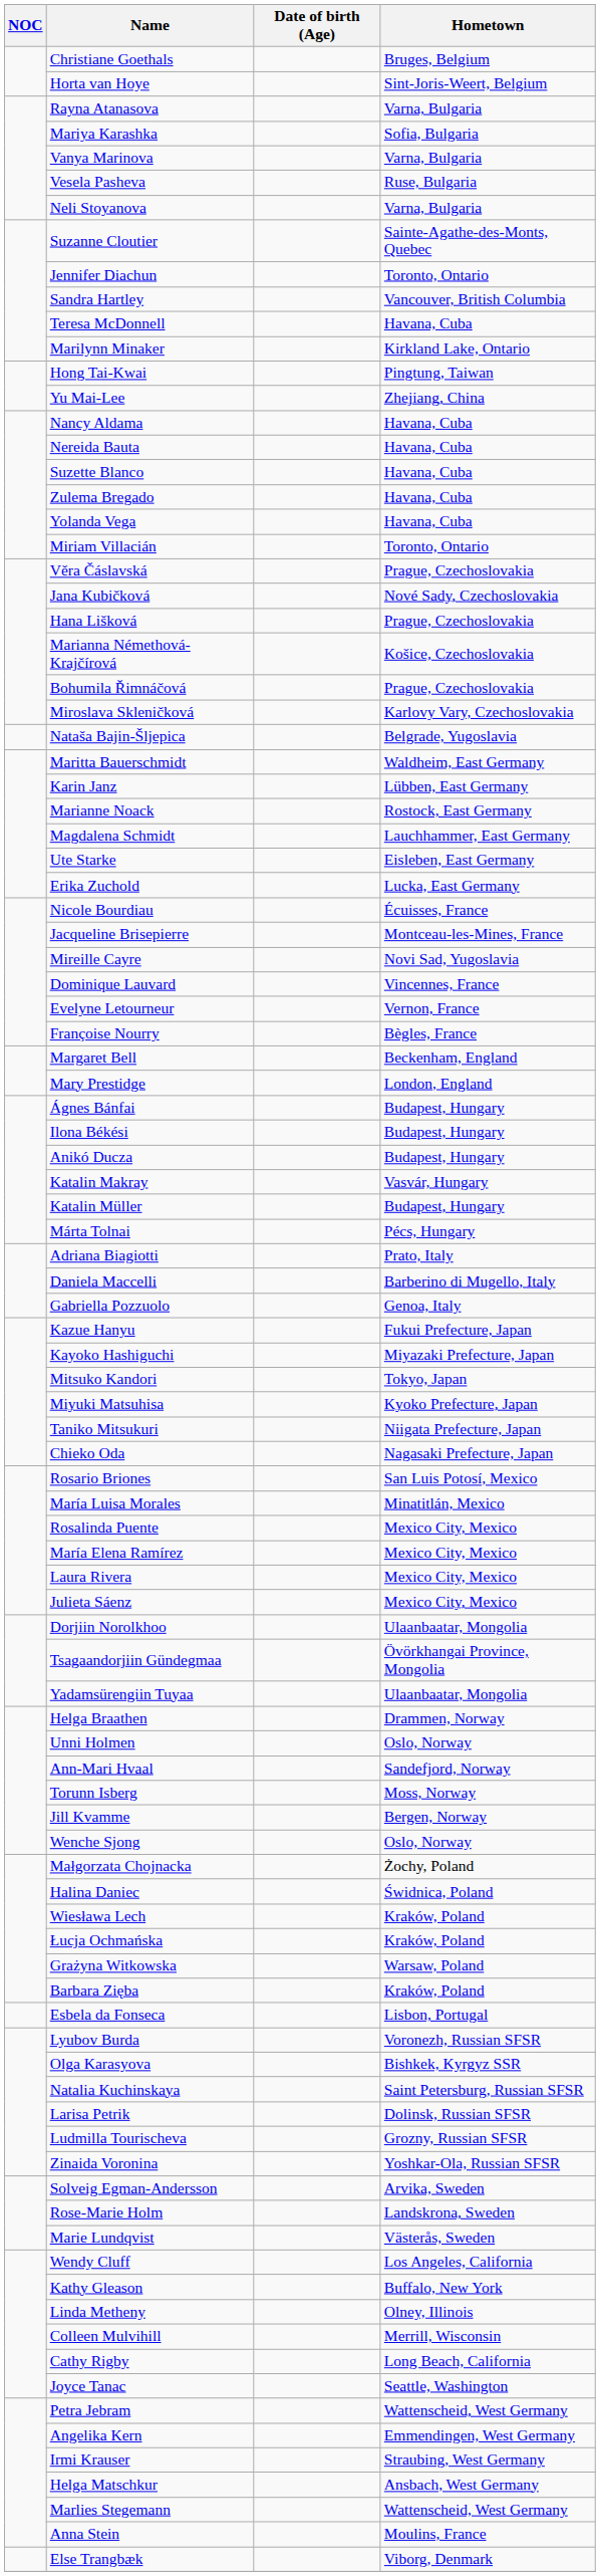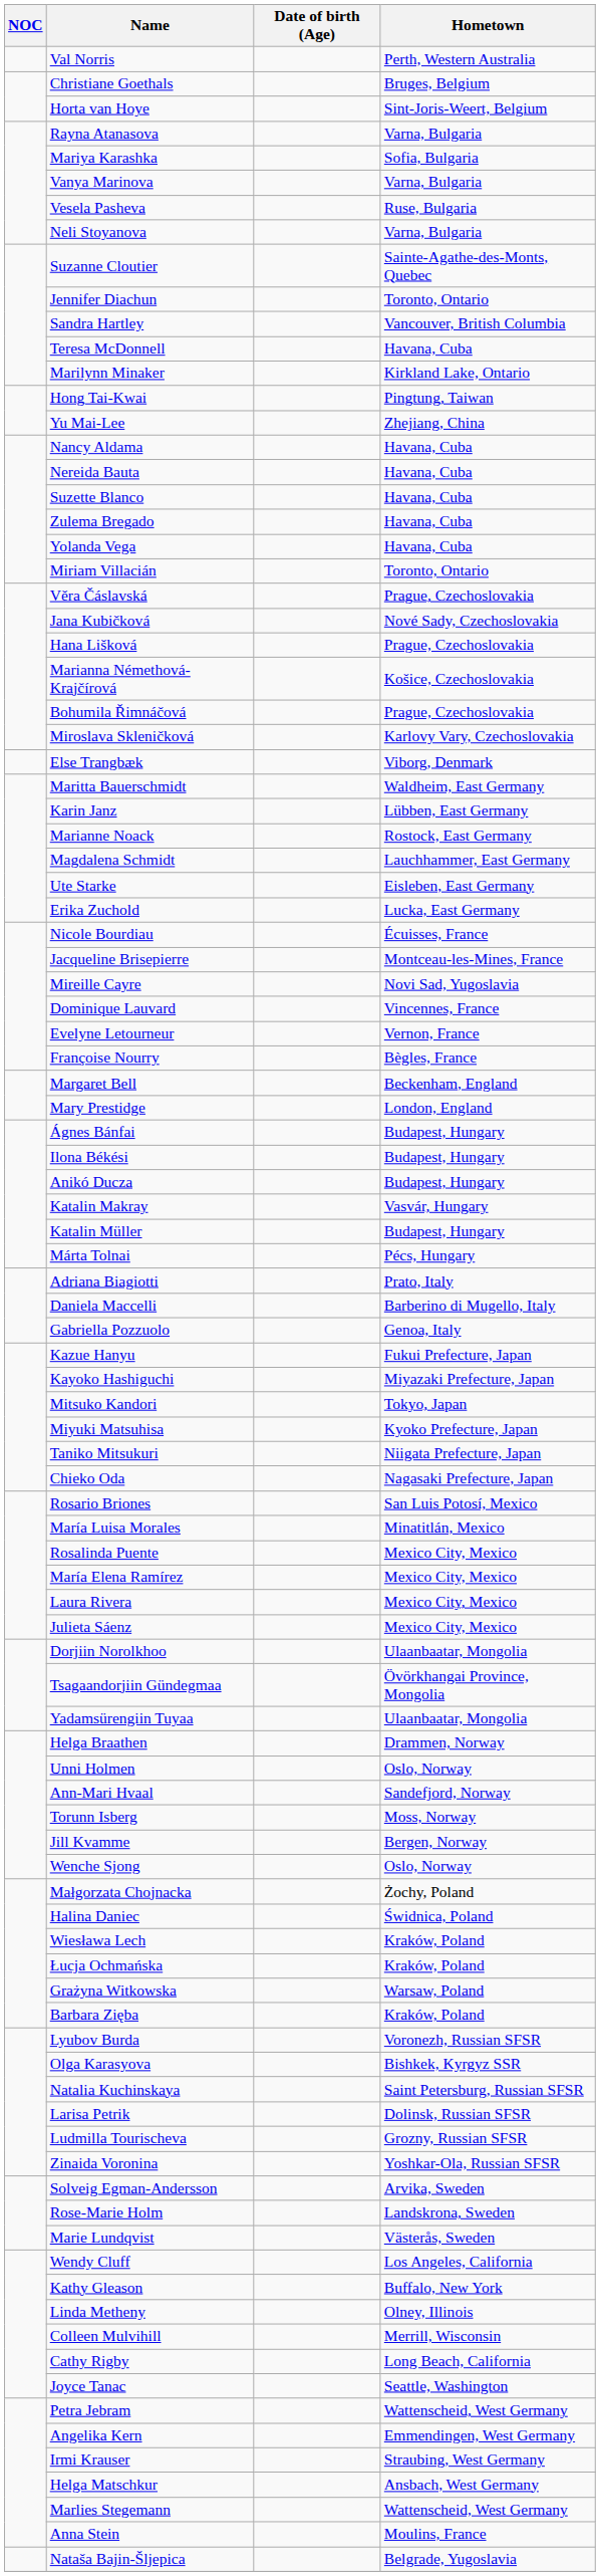 <table class="wikitable sortable">
 <tr>
 <th><a href='#'>NOC</a></th>
 <th>Name</th>
 <th>Date of birth (Age)</th>
 <th>Hometown</th>
+</tr>
+<tr>
+<td></td>
+<td><a href='#'>Val Norris</a></td>
+<td></td>
+<td><a href='#'>Perth, Western Australia</a></td>
 </tr>
 <tr>
 <td rowspan="2"></td>
 <td><a href='#'>Christiane Goethals</a></td>
 <td></td>
 <td><a href='#'>Bruges, Belgium</a></td>
 </tr>
 <tr>
 <td><a href='#'>Horta van Hoye</a></td>
 <td></td>
 <td><a href='#'>Sint-Joris-Weert, Belgium</a></td>
 </tr>
 <tr>
 <td rowspan="5"></td>
 <td><a href='#'>Rayna Atanasova</a></td>
 <td></td>
 <td><a href='#'>Varna, Bulgaria</a></td>
 </tr>
 <tr>
 <td><a href='#'>Mariya Karashka</a></td>
 <td></td>
 <td><a href='#'>Sofia, Bulgaria</a></td>
 </tr>
 <tr>
 <td><a href='#'>Vanya Marinova</a></td>
 <td></td>
 <td><a href='#'>Varna, Bulgaria</a></td>
 </tr>
 <tr>
 <td><a href='#'>Vesela Pasheva</a></td>
 <td></td>
 <td><a href='#'>Ruse, Bulgaria</a></td>
 </tr>
 <tr>
 <td><a href='#'>Neli Stoyanova</a></td>
 <td></td>
 <td><a href='#'>Varna, Bulgaria</a></td>
 </tr>
 <tr>
 <td rowspan="5"></td>
 <td><a href='#'>Suzanne Cloutier</a></td>
 <td></td>
 <td><a href='#'>Sainte-Agathe-des-Monts, Quebec</a></td>
 </tr>
 <tr>
 <td><a href='#'>Jennifer Diachun</a></td>
 <td></td>
 <td><a href='#'>Toronto, Ontario</a></td>
 </tr>
 <tr>
 <td><a href='#'>Sandra Hartley</a></td>
 <td></td>
 <td><a href='#'>Vancouver, British Columbia</a></td>
 </tr>
 <tr>
 <td><a href='#'>Teresa McDonnell</a></td>
 <td></td>
 <td><a href='#'>Havana, Cuba</a></td>
 </tr>
 <tr>
 <td><a href='#'>Marilynn Minaker</a></td>
 <td></td>
 <td><a href='#'>Kirkland Lake, Ontario</a></td>
 </tr>
 <tr>
 <td rowspan="2"></td>
 <td><a href='#'>Hong Tai-Kwai</a></td>
 <td></td>
 <td><a href='#'>Pingtung, Taiwan</a></td>
 </tr>
 <tr>
 <td><a href='#'>Yu Mai-Lee</a></td>
 <td></td>
 <td><a href='#'>Zhejiang, China</a></td>
 </tr>
 <tr>
 <td rowspan="6"></td>
 <td><a href='#'>Nancy Aldama</a></td>
 <td></td>
 <td><a href='#'>Havana, Cuba</a></td>
 </tr>
 <tr>
 <td><a href='#'>Nereida Bauta</a></td>
 <td></td>
 <td><a href='#'>Havana, Cuba</a></td>
 </tr>
 <tr>
 <td><a href='#'>Suzette Blanco</a></td>
 <td></td>
 <td><a href='#'>Havana, Cuba</a></td>
 </tr>
 <tr>
 <td><a href='#'>Zulema Bregado</a></td>
 <td></td>
 <td><a href='#'>Havana, Cuba</a></td>
 </tr>
 <tr>
 <td><a href='#'>Yolanda Vega</a></td>
 <td></td>
 <td><a href='#'>Havana, Cuba</a></td>
 </tr>
 <tr>
 <td><a href='#'>Miriam Villacián</a></td>
 <td></td>
 <td><a href='#'>Toronto, Ontario</a></td>
 </tr>
 <tr>
 <td rowspan="6"></td>
 <td><a href='#'>Věra Čáslavská</a></td>
 <td></td>
 <td><a href='#'>Prague, Czechoslovakia</a></td>
 </tr>
 <tr>
 <td><a href='#'>Jana Kubičková</a></td>
 <td></td>
 <td><a href='#'>Nové Sady, Czechoslovakia</a></td>
 </tr>
 <tr>
 <td><a href='#'>Hana Lišková</a></td>
 <td></td>
 <td><a href='#'>Prague, Czechoslovakia</a></td>
 </tr>
 <tr>
 <td><a href='#'>Marianna Némethová-Krajčírová</a></td>
 <td></td>
 <td><a href='#'>Košice, Czechoslovakia</a></td>
 </tr>
 <tr>
 <td><a href='#'>Bohumila Řimnáčová</a></td>
 <td></td>
 <td><a href='#'>Prague, Czechoslovakia</a></td>
 </tr>
 <tr>
 <td><a href='#'>Miroslava Skleničková</a></td>
 <td></td>
 <td><a href='#'>Karlovy Vary, Czechoslovakia</a></td>
 </tr>
 <tr>
 <td></td>
-<td><a href='#'>Nataša Bajin-Šljepica</a></td>
+<td><a href='#'>Else Trangbæk</a></td>
 <td></td>
-<td><a href='#'>Belgrade, Yugoslavia</a></td>
+<td><a href='#'>Viborg, Denmark</a></td>
 </tr>
 <tr>
 <td rowspan="6"></td>
 <td><a href='#'>Maritta Bauerschmidt</a></td>
 <td></td>
 <td><a href='#'>Waldheim, East Germany</a></td>
 </tr>
 <tr>
 <td><a href='#'>Karin Janz</a></td>
 <td></td>
 <td><a href='#'>Lübben, East Germany</a></td>
 </tr>
 <tr>
 <td><a href='#'>Marianne Noack</a></td>
 <td></td>
 <td><a href='#'>Rostock, East Germany</a></td>
 </tr>
 <tr>
 <td><a href='#'>Magdalena Schmidt</a></td>
 <td></td>
 <td><a href='#'>Lauchhammer, East Germany</a></td>
 </tr>
 <tr>
 <td><a href='#'>Ute Starke</a></td>
 <td></td>
 <td><a href='#'>Eisleben, East Germany</a></td>
 </tr>
 <tr>
 <td><a href='#'>Erika Zuchold</a></td>
 <td></td>
 <td><a href='#'>Lucka, East Germany</a></td>
 </tr>
 <tr>
 <td rowspan="6"></td>
 <td><a href='#'>Nicole Bourdiau</a></td>
 <td></td>
 <td><a href='#'>Écuisses, France</a></td>
 </tr>
 <tr>
 <td><a href='#'>Jacqueline Brisepierre</a></td>
 <td></td>
 <td><a href='#'>Montceau-les-Mines, France</a></td>
 </tr>
 <tr>
 <td><a href='#'>Mireille Cayre</a></td>
 <td></td>
 <td><a href='#'>Novi Sad, Yugoslavia</a></td>
 </tr>
 <tr>
 <td><a href='#'>Dominique Lauvard</a></td>
 <td></td>
 <td><a href='#'>Vincennes, France</a></td>
 </tr>
 <tr>
 <td><a href='#'>Evelyne Letourneur</a></td>
 <td></td>
 <td><a href='#'>Vernon, France</a></td>
 </tr>
 <tr>
 <td><a href='#'>Françoise Nourry</a></td>
 <td></td>
 <td><a href='#'>Bègles, France</a></td>
 </tr>
 <tr>
 <td rowspan="2"></td>
 <td><a href='#'>Margaret Bell</a></td>
 <td></td>
 <td><a href='#'>Beckenham, England</a></td>
 </tr>
 <tr>
 <td><a href='#'>Mary Prestidge</a></td>
 <td></td>
 <td><a href='#'>London, England</a></td>
 </tr>
 <tr>
 <td rowspan="6"></td>
 <td><a href='#'>Ágnes Bánfai</a></td>
 <td></td>
 <td><a href='#'>Budapest, Hungary</a></td>
 </tr>
 <tr>
 <td><a href='#'>Ilona Békési</a></td>
 <td></td>
 <td><a href='#'>Budapest, Hungary</a></td>
 </tr>
 <tr>
 <td><a href='#'>Anikó Ducza</a></td>
 <td></td>
 <td><a href='#'>Budapest, Hungary</a></td>
 </tr>
 <tr>
 <td><a href='#'>Katalin Makray</a></td>
 <td></td>
 <td><a href='#'>Vasvár, Hungary</a></td>
 </tr>
 <tr>
 <td><a href='#'>Katalin Müller</a></td>
 <td></td>
 <td><a href='#'>Budapest, Hungary</a></td>
 </tr>
 <tr>
 <td><a href='#'>Márta Tolnai</a></td>
 <td></td>
 <td><a href='#'>Pécs, Hungary</a></td>
 </tr>
 <tr>
 <td rowspan="3"></td>
 <td><a href='#'>Adriana Biagiotti</a></td>
 <td></td>
 <td><a href='#'>Prato, Italy</a></td>
 </tr>
 <tr>
 <td><a href='#'>Daniela Maccelli</a></td>
 <td></td>
 <td><a href='#'>Barberino di Mugello, Italy</a></td>
 </tr>
 <tr>
 <td><a href='#'>Gabriella Pozzuolo</a></td>
 <td></td>
 <td><a href='#'>Genoa, Italy</a></td>
 </tr>
 <tr>
 <td rowspan="6"></td>
 <td><a href='#'>Kazue Hanyu</a></td>
 <td></td>
 <td><a href='#'>Fukui Prefecture, Japan</a></td>
 </tr>
 <tr>
 <td><a href='#'>Kayoko Hashiguchi</a></td>
 <td></td>
 <td><a href='#'>Miyazaki Prefecture, Japan</a></td>
 </tr>
 <tr>
 <td><a href='#'>Mitsuko Kandori</a></td>
 <td></td>
 <td><a href='#'>Tokyo, Japan</a></td>
 </tr>
 <tr>
 <td><a href='#'>Miyuki Matsuhisa</a></td>
 <td></td>
 <td><a href='#'>Kyoko Prefecture, Japan</a></td>
 </tr>
 <tr>
 <td><a href='#'>Taniko Mitsukuri</a></td>
 <td></td>
 <td><a href='#'>Niigata Prefecture, Japan</a></td>
 </tr>
 <tr>
 <td><a href='#'>Chieko Oda</a></td>
 <td></td>
 <td><a href='#'>Nagasaki Prefecture, Japan</a></td>
 </tr>
 <tr>
 <td rowspan="6"></td>
 <td><a href='#'>Rosario Briones</a></td>
 <td></td>
 <td><a href='#'>San Luis Potosí, Mexico</a></td>
 </tr>
 <tr>
 <td><a href='#'>María Luisa Morales</a></td>
 <td></td>
 <td><a href='#'>Minatitlán, Mexico</a></td>
 </tr>
 <tr>
 <td><a href='#'>Rosalinda Puente</a></td>
 <td></td>
 <td><a href='#'>Mexico City, Mexico</a></td>
 </tr>
 <tr>
 <td><a href='#'>María Elena Ramírez</a></td>
 <td></td>
 <td><a href='#'>Mexico City, Mexico</a></td>
 </tr>
 <tr>
 <td><a href='#'>Laura Rivera</a></td>
 <td></td>
 <td><a href='#'>Mexico City, Mexico</a></td>
 </tr>
 <tr>
 <td><a href='#'>Julieta Sáenz</a></td>
 <td></td>
 <td><a href='#'>Mexico City, Mexico</a></td>
 </tr>
 <tr>
 <td rowspan="3"></td>
 <td><a href='#'>Dorjiin Norolkhoo</a></td>
 <td></td>
 <td><a href='#'>Ulaanbaatar, Mongolia</a></td>
 </tr>
 <tr>
 <td><a href='#'>Tsagaandorjiin Gündegmaa</a></td>
 <td></td>
 <td><a href='#'>Övörkhangai Province, Mongolia</a></td>
 </tr>
 <tr>
 <td><a href='#'>Yadamsürengiin Tuyaa</a></td>
 <td></td>
 <td><a href='#'>Ulaanbaatar, Mongolia</a></td>
 </tr>
 <tr>
 <td rowspan="6"></td>
 <td><a href='#'>Helga Braathen</a></td>
 <td></td>
 <td><a href='#'>Drammen, Norway</a></td>
 </tr>
 <tr>
 <td><a href='#'>Unni Holmen</a></td>
 <td></td>
 <td><a href='#'>Oslo, Norway</a></td>
 </tr>
 <tr>
 <td><a href='#'>Ann-Mari Hvaal</a></td>
 <td></td>
 <td><a href='#'>Sandefjord, Norway</a></td>
 </tr>
 <tr>
 <td><a href='#'>Torunn Isberg</a></td>
 <td></td>
 <td><a href='#'>Moss, Norway</a></td>
 </tr>
 <tr>
 <td><a href='#'>Jill Kvamme</a></td>
 <td></td>
 <td><a href='#'>Bergen, Norway</a></td>
 </tr>
 <tr>
 <td><a href='#'>Wenche Sjong</a></td>
 <td></td>
 <td><a href='#'>Oslo, Norway</a></td>
 </tr>
 <tr>
 <td rowspan="6"></td>
 <td><a href='#'>Małgorzata Chojnacka</a></td>
 <td></td>
 <td>Żochy, Poland</td>
 </tr>
 <tr>
 <td><a href='#'>Halina Daniec</a></td>
 <td></td>
 <td><a href='#'>Świdnica, Poland</a></td>
 </tr>
 <tr>
 <td><a href='#'>Wiesława Lech</a></td>
 <td></td>
 <td><a href='#'>Kraków, Poland</a></td>
 </tr>
 <tr>
 <td><a href='#'>Łucja Ochmańska</a></td>
 <td></td>
 <td><a href='#'>Kraków, Poland</a></td>
 </tr>
 <tr>
 <td><a href='#'>Grażyna Witkowska</a></td>
 <td></td>
 <td><a href='#'>Warsaw, Poland</a></td>
 </tr>
 <tr>
 <td><a href='#'>Barbara Zięba</a></td>
 <td></td>
 <td><a href='#'>Kraków, Poland</a></td>
 </tr>
 <tr>
-<td></td>
-<td><a href='#'>Esbela da Fonseca</a></td>
-<td></td>
-<td><a href='#'>Lisbon, Portugal</a></td>
-</tr>
-<tr>
 <td rowspan="6"></td>
 <td><a href='#'>Lyubov Burda</a></td>
 <td></td>
 <td><a href='#'>Voronezh, Russian SFSR</a></td>
 </tr>
 <tr>
 <td><a href='#'>Olga Karasyova</a></td>
 <td></td>
 <td><a href='#'>Bishkek, Kyrgyz SSR</a></td>
 </tr>
 <tr>
 <td><a href='#'>Natalia Kuchinskaya</a></td>
 <td></td>
 <td><a href='#'>Saint Petersburg, Russian SFSR</a></td>
 </tr>
 <tr>
 <td><a href='#'>Larisa Petrik</a></td>
 <td></td>
 <td><a href='#'>Dolinsk, Russian SFSR</a></td>
 </tr>
 <tr>
 <td><a href='#'>Ludmilla Tourischeva</a></td>
 <td></td>
 <td><a href='#'>Grozny, Russian SFSR</a></td>
 </tr>
 <tr>
 <td><a href='#'>Zinaida Voronina</a></td>
 <td></td>
 <td><a href='#'>Yoshkar-Ola, Russian SFSR</a></td>
 </tr>
 <tr>
 <td rowspan="3"></td>
 <td><a href='#'>Solveig Egman-Andersson</a></td>
 <td></td>
 <td><a href='#'>Arvika, Sweden</a></td>
 </tr>
 <tr>
 <td><a href='#'>Rose-Marie Holm</a></td>
 <td></td>
 <td><a href='#'>Landskrona, Sweden</a></td>
 </tr>
 <tr>
 <td><a href='#'>Marie Lundqvist</a></td>
 <td></td>
 <td><a href='#'>Västerås, Sweden</a></td>
 </tr>
 <tr>
 <td rowspan="6"></td>
 <td><a href='#'>Wendy Cluff</a></td>
 <td></td>
 <td><a href='#'>Los Angeles, California</a></td>
 </tr>
 <tr>
 <td><a href='#'>Kathy Gleason</a></td>
 <td></td>
 <td><a href='#'>Buffalo, New York</a></td>
 </tr>
 <tr>
 <td><a href='#'>Linda Metheny</a></td>
 <td></td>
 <td><a href='#'>Olney, Illinois</a></td>
 </tr>
 <tr>
 <td><a href='#'>Colleen Mulvihill</a></td>
 <td></td>
 <td><a href='#'>Merrill, Wisconsin</a></td>
 </tr>
 <tr>
 <td><a href='#'>Cathy Rigby</a></td>
 <td></td>
 <td><a href='#'>Long Beach, California</a></td>
 </tr>
 <tr>
 <td><a href='#'>Joyce Tanac</a></td>
 <td></td>
 <td><a href='#'>Seattle, Washington</a></td>
 </tr>
 <tr>
 <td rowspan="6"></td>
 <td><a href='#'>Petra Jebram</a></td>
 <td></td>
 <td><a href='#'>Wattenscheid, West Germany</a></td>
 </tr>
 <tr>
 <td><a href='#'>Angelika Kern</a></td>
 <td></td>
 <td><a href='#'>Emmendingen, West Germany</a></td>
 </tr>
 <tr>
 <td><a href='#'>Irmi Krauser</a></td>
 <td></td>
 <td><a href='#'>Straubing, West Germany</a></td>
 </tr>
 <tr>
 <td><a href='#'>Helga Matschkur</a></td>
 <td></td>
 <td><a href='#'>Ansbach, West Germany</a></td>
 </tr>
 <tr>
 <td><a href='#'>Marlies Stegemann</a></td>
 <td></td>
 <td><a href='#'>Wattenscheid, West Germany</a></td>
 </tr>
 <tr>
 <td><a href='#'>Anna Stein</a></td>
 <td></td>
 <td><a href='#'>Moulins, France</a></td>
 </tr>
 <tr>
 <td></td>
-<td><a href='#'>Else Trangbæk</a></td>
+<td><a href='#'>Nataša Bajin-Šljepica</a></td>
 <td></td>
-<td><a href='#'>Viborg, Denmark</a></td>
+<td><a href='#'>Belgrade, Yugoslavia</a></td>
 </tr>
 <tr>
 </tr>
 </table>
